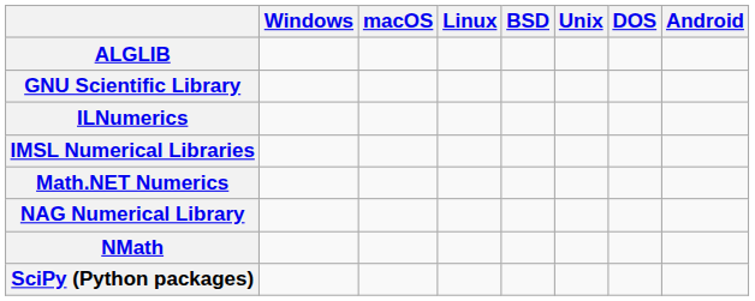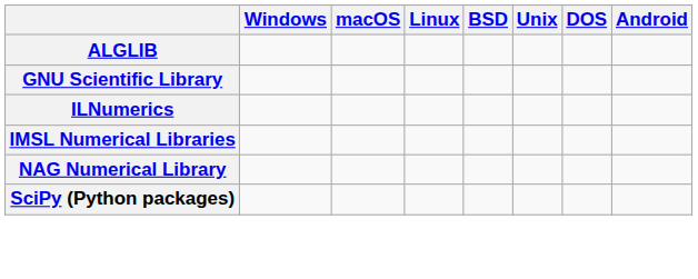 <table class="wikitable sortable" style="text-align: center; width: auto;">
 <tr>
 <th style="width: 12em"></th>
 <th><a href='#'>Windows</a></th>
 <th><a href='#'>macOS</a></th>
 <th><a href='#'>Linux</a></th>
 <th><a href='#'>BSD</a></th>
 <th><a href='#'>Unix</a></th>
 <th><a href='#'>DOS</a></th>
 <th><a href='#'>Android</a></th>
 </tr>
 <tr>
 <th><a href='#'>ALGLIB</a></th>
 <td></td>
 <td></td>
 <td></td>
 <td></td>
 <td></td>
 <td></td>
 <td></td>
 </tr>
 <tr>
 <th><a href='#'>GNU Scientific Library</a></th>
 <td></td>
 <td></td>
 <td></td>
 <td></td>
 <td></td>
 <td></td>
 <td></td>
 </tr>
 <tr>
 <th><a href='#'>ILNumerics</a></th>
 <td></td>
 <td></td>
 <td></td>
 <td></td>
 <td></td>
 <td></td>
 <td></td>
 </tr>
 <tr>
 <th><a href='#'>IMSL Numerical Libraries</a></th>
 <td></td>
 <td></td>
 <td></td>
 <td></td>
 <td></td>
 <td></td>
 <td></td>
 </tr>
 <tr>
-<th><a href='#'>Math.NET Numerics</a></th>
-<td></td>
-<td></td>
-<td></td>
-<td></td>
-<td></td>
-<td></td>
-<td></td>
-</tr>
-<tr>
 <th><a href='#'>NAG Numerical Library</a></th>
-<td></td>
-<td></td>
-<td></td>
-<td></td>
-<td></td>
-<td></td>
-<td></td>
-</tr>
-<tr>
-<th><a href='#'>NMath</a></th>
 <td></td>
 <td></td>
 <td></td>
 <td></td>
 <td></td>
 <td></td>
 <td></td>
 </tr>
 <tr>
 <th><a href='#'>SciPy</a> (Python packages)</th>
 <td></td>
 <td></td>
 <td></td>
 <td></td>
 <td></td>
 <td></td>
 <td></td>
 </tr>
 </table>
